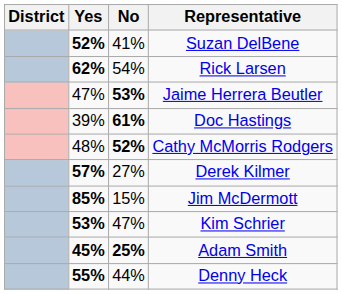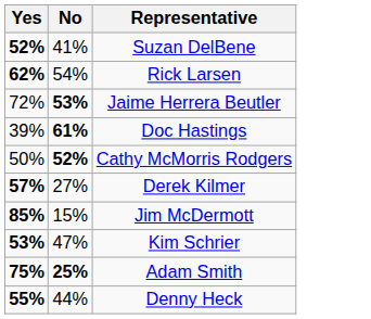 <table class=wikitable>
 <tr>
-<th>District</th>
 <th>Yes</th>
 <th>No</th>
 <th>Representative</th>
 </tr>
 <tr align=center>
-<th style="background: #B6C8D9;"></th>
 <td><strong>52%</strong></td>
 <td>41%</td>
 <td><a href='#'>Suzan DelBene</a></td>
 </tr>
 <tr align=center>
-<th style="background: #B6C8D9;"></th>
 <td><strong>62%</strong></td>
 <td>54%</td>
 <td><a href='#'>Rick Larsen</a></td>
 </tr>
 <tr align=center>
-<th style="background: rgb(248, 193, 190);"></th>
-<td>47%</td>
+<td>72%</td>
 <td><strong>53%</strong></td>
 <td><a href='#'>Jaime Herrera Beutler</a></td>
 </tr>
 <tr align=center>
-<th style="background: rgb(248, 193, 190);"></th>
 <td>39%</td>
 <td><strong>61%</strong></td>
 <td><a href='#'>Doc Hastings</a></td>
 </tr>
 <tr align=center>
-<th style="background: rgb(248, 193, 190);"></th>
-<td>48%</td>
+<td>50%</td>
 <td><strong>52%</strong></td>
 <td><a href='#'>Cathy McMorris Rodgers</a></td>
 </tr>
 <tr align=center>
-<th style="background: #B6C8D9;"></th>
 <td><strong>57%</strong></td>
 <td>27%</td>
 <td><a href='#'>Derek Kilmer</a></td>
 </tr>
 <tr align=center>
-<th style="background: #B6C8D9;"></th>
 <td><strong>85%</strong></td>
 <td>15%</td>
 <td><a href='#'>Jim McDermott</a></td>
 </tr>
 <tr align=center>
-<th style="background: #B6C8D9;"></th>
 <td><strong>53%</strong></td>
 <td>47%</td>
 <td><a href='#'>Kim Schrier</a></td>
 </tr>
 <tr align=center>
-<th style="background: #B6C8D9;"></th>
-<td><strong>45%</strong></td>
+<td><strong>75%</strong></td>
 <td><strong>25%</strong></td>
 <td><a href='#'>Adam Smith</a></td>
 </tr>
 <tr align=center>
-<th style="background: #B6C8D9;"></th>
 <td><strong>55%</strong></td>
 <td>44%</td>
 <td><a href='#'>Denny Heck</a></td>
 </tr>
 </table>
